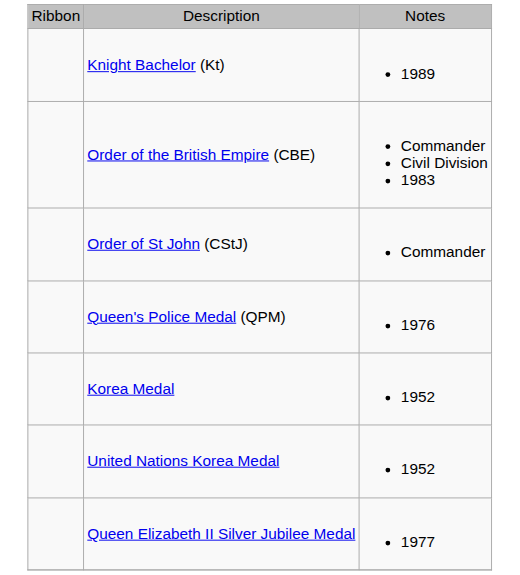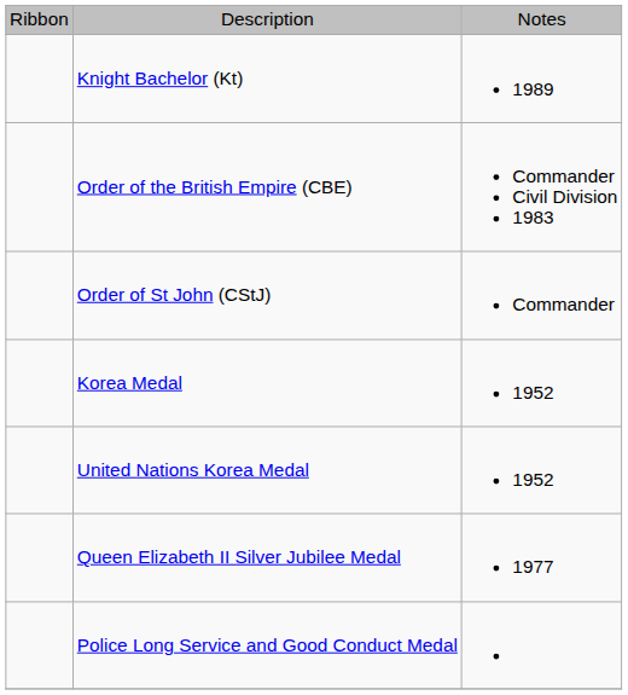 <table class="wikitable" style="margin:1em auto;">
 <tr style="background:silver;" align="center">
 <td>Ribbon</td>
 <td>Description</td>
 <td>Notes</td>
 </tr>
 <tr>
 <td></td>
 <td><a href='#'>Knight Bachelor</a> (Kt)</td>
 <td><br><ul><li>1989</li></ul></td>
 </tr>
 <tr>
 <td></td>
 <td><a href='#'>Order of the British Empire</a> (CBE)</td>
 <td><br><ul><li>Commander</li><li>Civil Division</li><li>1983</li></ul></td>
 </tr>
 <tr>
 <td></td>
 <td><a href='#'>Order of St John</a> (CStJ)</td>
 <td><br><ul><li>Commander</li></ul></td>
 </tr>
 <tr>
 <td></td>
-<td><a href='#'>Queen's Police Medal</a> (QPM)</td>
-<td><br><ul><li>1976</li></ul></td>
-</tr>
-<tr>
-<td></td>
 <td><a href='#'>Korea Medal</a></td>
 <td><br><ul><li>1952</li></ul></td>
 </tr>
 <tr>
 <td></td>
 <td><a href='#'>United Nations Korea Medal</a></td>
 <td><br><ul><li>1952</li></ul></td>
 </tr>
 <tr>
 <td></td>
 <td><a href='#'>Queen Elizabeth II Silver Jubilee Medal</a></td>
 <td><br><ul><li>1977</li></ul></td>
 </tr>
 <tr>
+<td></td>
+<td><a href='#'>Police Long Service and Good Conduct Medal</a></td>
+<td><br><ul><li></li></ul></td>
+</tr>
+<tr>
 </tr>
 </table>
